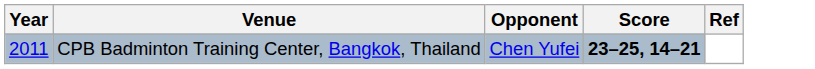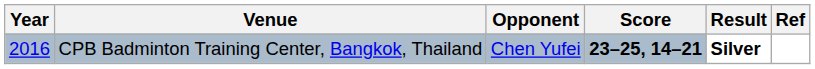 <table class="sortable wikitable" style="font-size: 90%">
 <tr>
 <th>Year</th>
 <th>Venue</th>
 <th>Opponent</th>
 <th>Score</th>
+<th>Result</th>
 <th>Ref</th>
 </tr>
 <tr style="background:#AABBCC">
-<td align="center"><a href='#'>2011</a></td>
+<td align="center"><a href='#'>2016</a></td>
 <td align="left">CPB Badminton Training Center, <a href='#'>Bangkok</a>, Thailand</td>
 <td align="left"> <a href='#'>Chen Yufei</a></td>
 <td align="left"><strong>23–25, 14–21</strong></td>
+<td style="text-align:left; background:white"> <strong>Silver</strong></td>
 <td style="text-align:center; background:white"></td>
 </tr>
 </table>
